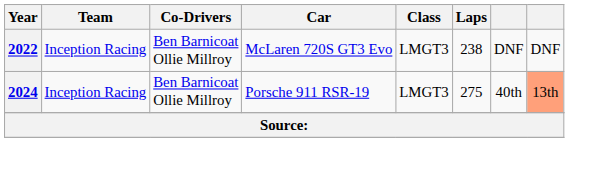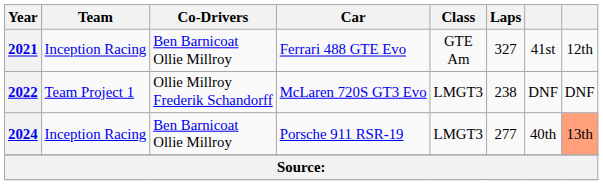 <table class="wikitable" style="text-align:center; font-size:90%">
 <tr>
 <th>Year</th>
 <th>Team</th>
 <th>Co-Drivers</th>
 <th>Car</th>
 <th>Class</th>
 <th>Laps</th>
 <th></th>
 <th></th>
 </tr>
 <tr>
-<th><a href='#'>2022</a></th>
+<th><a href='#'>2021</a></th>
 <td align="left"> <a href='#'>Inception Racing</a></td>
 <td align="left"> <a href='#'>Ben Barnicoat</a><br> Ollie Millroy</td>
+<td align="left"><a href='#'>Ferrari 488 GTE Evo</a></td>
+<td>GTE<br>Am</td>
+<td>327</td>
+<td>41st</td>
+<td>12th</td>
+</tr>
+<tr>
+<th><a href='#'>2022</a></th>
+<td align="left"> <a href='#'>Team Project 1</a></td>
+<td align="left"> Ollie Millroy<br> <a href='#'>Frederik Schandorff</a></td>
 <td align="left"><a href='#'>McLaren 720S GT3 Evo</a></td>
 <td>LMGT3</td>
 <td>238</td>
 <td>DNF</td>
 <td>DNF</td>
 </tr>
 <tr>
 <th><a href='#'>2024</a></th>
 <td align="left"> <a href='#'>Inception Racing</a></td>
 <td align="left"> <a href='#'>Ben Barnicoat</a><br> Ollie Millroy</td>
 <td align="left"><a href='#'>Porsche 911 RSR-19</a></td>
 <td>LMGT3</td>
-<td>275</td>
+<td>277</td>
 <td>40th</td>
 <td style="background: lightsalmon;">13th</td>
 </tr>
 <tr>
 </tr>
 <tr>
 <th colspan="8">Source:</th>
 </tr>
 <tr>
 </tr>
 </table>
